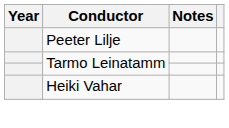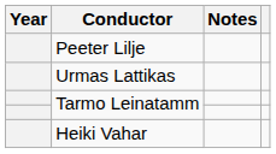 <table class="wikitable plainrowheaders">
 <tr>
 <th>Year</th>
 <th>Conductor</th>
 <th>Notes</th>
 <th></th>
 </tr>
 <tr>
 <th scope="row"></th>
 <td>Peeter Lilje</td>
+<td></td>
+<td></td>
+</tr>
+<tr>
+<th scope="row"></th>
+<td>Urmas Lattikas</td>
 <td></td>
 <td></td>
 </tr>
 <tr>
 <th scope="row"></th>
 <td rowspan="2">Tarmo Leinatamm</td>
 <td></td>
 <td></td>
 </tr>
 <tr>
 <th scope="row"></th>
 <td></td>
 <td></td>
 </tr>
 <tr>
 <th scope="row"></th>
 <td>Heiki Vahar</td>
 <td></td>
 <td></td>
 </tr>
 </table>
